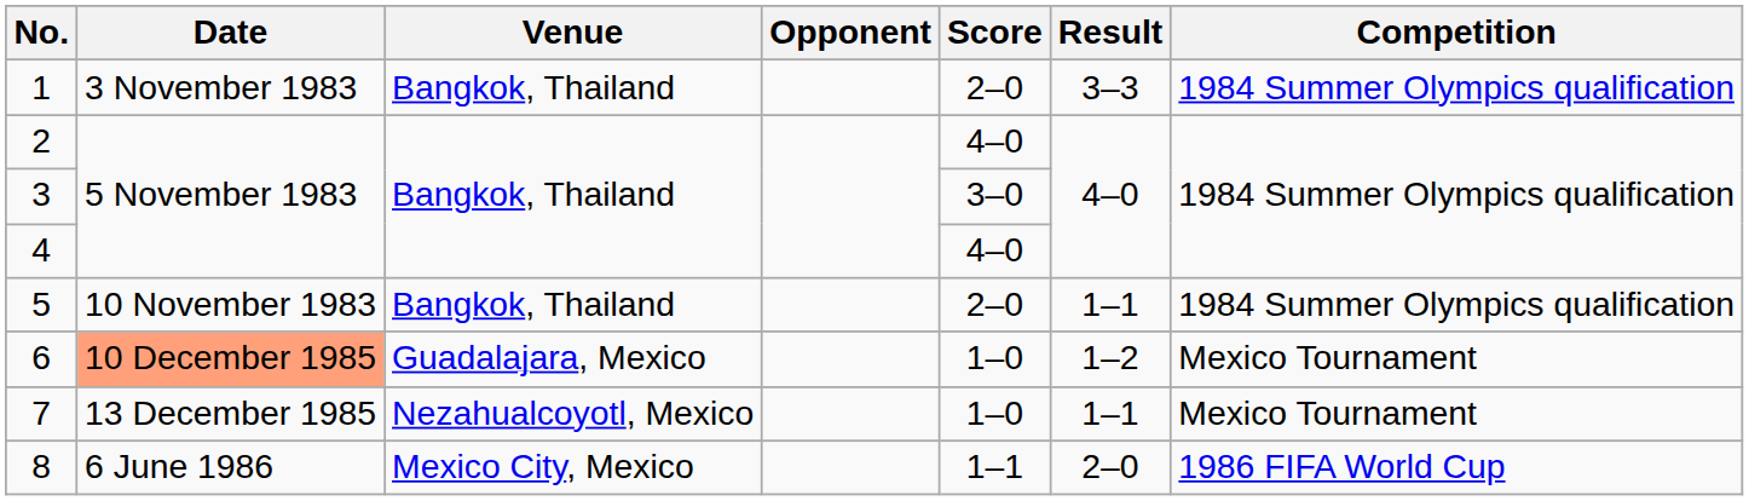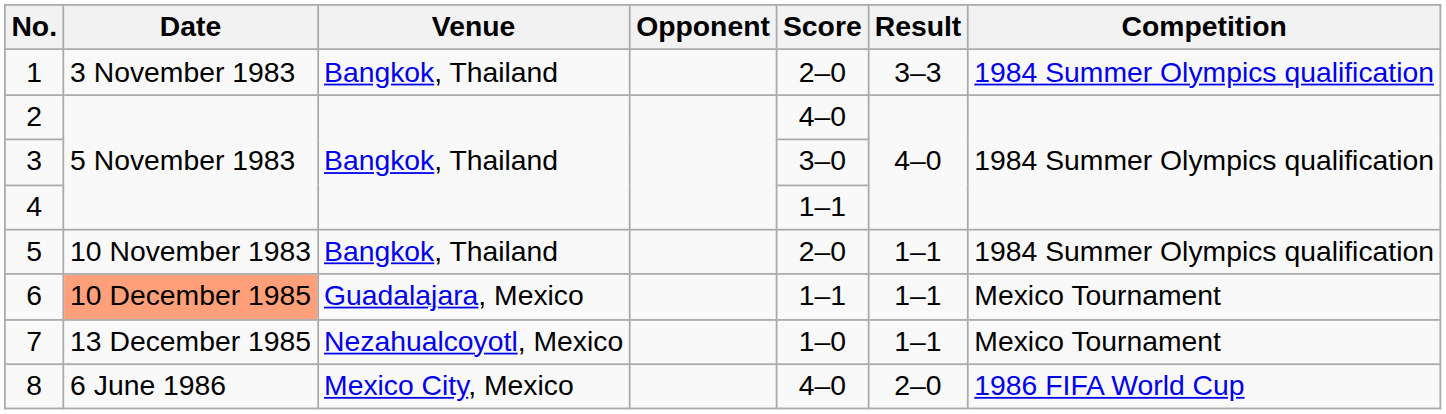 <table class="wikitable sortable">
 <tr>
 <th>No.</th>
 <th>Date</th>
 <th>Venue</th>
 <th>Opponent</th>
 <th>Score</th>
 <th>Result</th>
 <th>Competition</th>
 </tr>
 <tr>
 <td align="center">1</td>
 <td>3 November 1983</td>
 <td><a href='#'>Bangkok</a>, Thailand</td>
 <td></td>
 <td align="center">2–0</td>
 <td align="center">3–3</td>
 <td><a href='#'>1984 Summer Olympics qualification</a></td>
 </tr>
 <tr>
 <td align="center">2</td>
 <td rowspan="3">5 November 1983</td>
 <td rowspan="3"><a href='#'>Bangkok</a>, Thailand</td>
 <td rowspan="3"></td>
 <td align="center">4–0</td>
 <td rowspan="3" align="center">4–0</td>
 <td rowspan="3">1984 Summer Olympics qualification</td>
 </tr>
 <tr>
 <td align="center">3</td>
 <td align="center">3–0</td>
 </tr>
 <tr>
 <td align="center">4</td>
-<td align="center">4–0</td>
+<td align="center">1–1</td>
 </tr>
 <tr>
 <td align="center">5</td>
 <td>10 November 1983</td>
 <td><a href='#'>Bangkok</a>, Thailand</td>
 <td></td>
 <td align="center">2–0</td>
 <td align="center">1–1</td>
 <td>1984 Summer Olympics qualification</td>
 </tr>
 <tr>
 <td align="center">6</td>
 <td style="background: lightsalmon;">10 December 1985</td>
 <td><a href='#'>Guadalajara</a>, Mexico</td>
 <td></td>
-<td align="center">1–0</td>
-<td align="center">1–2</td>
+<td align="center">1–1</td>
+<td align="center">1–1</td>
 <td>Mexico Tournament</td>
 </tr>
 <tr>
 <td align="center">7</td>
 <td>13 December 1985</td>
 <td><a href='#'>Nezahualcoyotl</a>, Mexico</td>
 <td></td>
 <td align="center">1–0</td>
 <td align="center">1–1</td>
 <td>Mexico Tournament</td>
 </tr>
 <tr>
 <td align="center">8</td>
 <td>6 June 1986</td>
 <td><a href='#'>Mexico City</a>, Mexico</td>
 <td></td>
-<td align="center">1–1</td>
+<td align="center">4–0</td>
 <td align="center">2–0</td>
 <td><a href='#'>1986 FIFA World Cup</a></td>
 </tr>
 </table>
